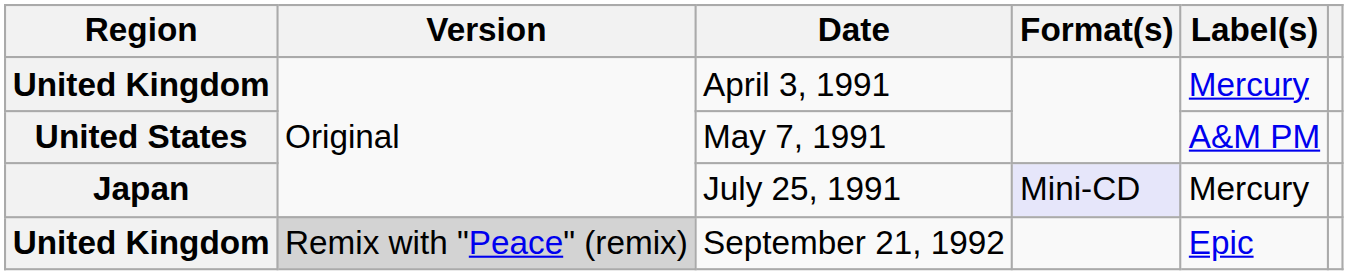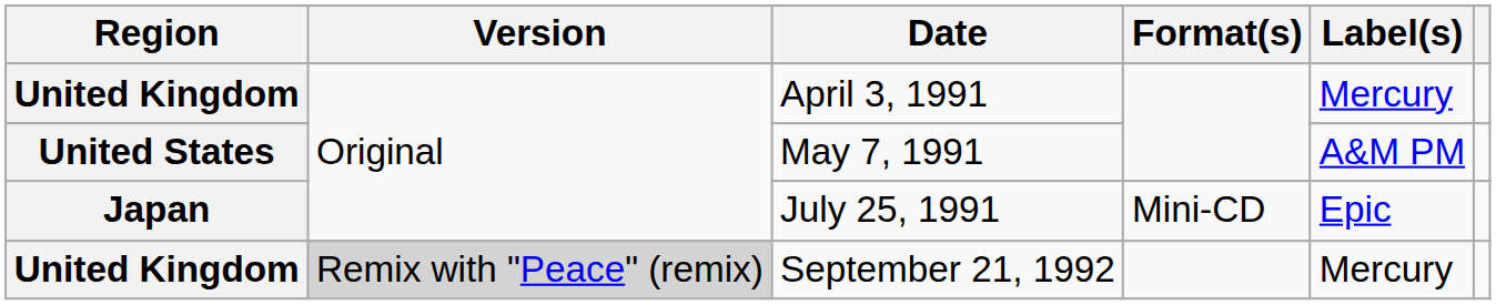 <table class="wikitable plainrowheaders">
 <tr>
 <th scope="col">Region</th>
 <th scope="col">Version</th>
 <th scope="col">Date</th>
 <th scope="col">Format(s)</th>
 <th scope="col">Label(s)</th>
 <th scope="col"></th>
 </tr>
 <tr>
 <th scope="row">United Kingdom</th>
 <td rowspan="3">Original</td>
 <td>April 3, 1991</td>
 <td rowspan="2"></td>
 <td><a href='#'>Mercury</a></td>
 <td></td>
 </tr>
 <tr>
 <th scope="row">United States</th>
 <td>May 7, 1991</td>
 <td><a href='#'>A&M PM</a></td>
 <td></td>
 </tr>
 <tr>
 <th scope="row">Japan</th>
 <td>July 25, 1991</td>
-<td style="background: lavender;">Mini-CD</td>
-<td>Mercury</td>
+<td>Mini-CD</td>
+<td><a href='#'>Epic</a></td>
 <td></td>
 </tr>
 <tr>
 <th scope="row">United Kingdom</th>
 <td style="background: lightgrey;">Remix with "<a href='#'>Peace</a>" (remix)</td>
 <td>September 21, 1992</td>
 <td></td>
-<td><a href='#'>Epic</a></td>
+<td>Mercury</td>
 <td></td>
 </tr>
 </table>
